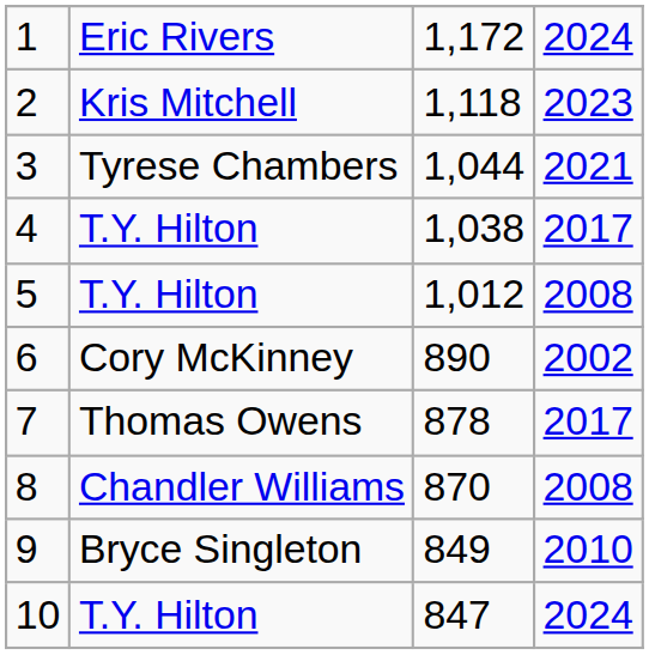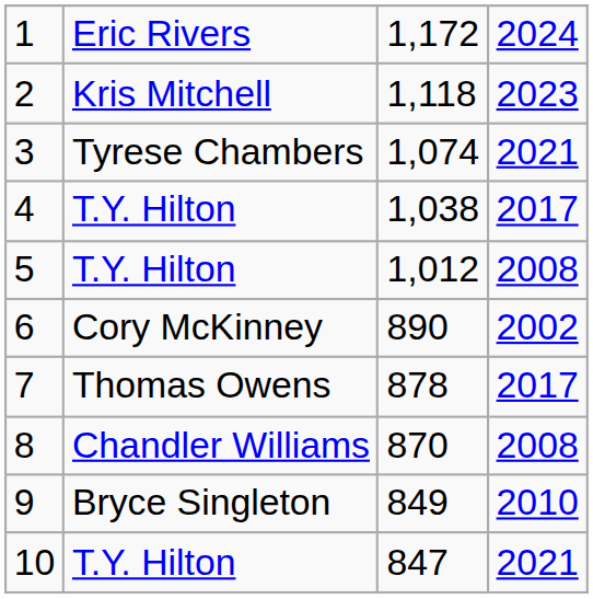 <table class="wikitable">
 <tr>
 </tr>
 <tr>
 <td>1</td>
 <td><a href='#'>Eric Rivers</a></td>
 <td>1,172</td>
 <td><a href='#'>2024</a></td>
 </tr>
 <tr>
 <td>2</td>
 <td><a href='#'>Kris Mitchell</a></td>
 <td>1,118</td>
 <td><a href='#'>2023</a></td>
 </tr>
 <tr>
 <td>3</td>
 <td>Tyrese Chambers</td>
-<td>1,044</td>
+<td>1,074</td>
 <td><a href='#'>2021</a></td>
 </tr>
 <tr>
 <td>4</td>
 <td><a href='#'>T.Y. Hilton</a></td>
 <td>1,038</td>
 <td><a href='#'>2017</a></td>
 </tr>
 <tr>
 <td>5</td>
 <td><a href='#'>T.Y. Hilton</a></td>
 <td>1,012</td>
 <td><a href='#'>2008</a></td>
 </tr>
 <tr>
 <td>6</td>
 <td>Cory McKinney</td>
 <td>890</td>
 <td><a href='#'>2002</a></td>
 </tr>
 <tr>
 <td>7</td>
 <td>Thomas Owens</td>
 <td>878</td>
 <td><a href='#'>2017</a></td>
 </tr>
 <tr>
 <td>8</td>
 <td><a href='#'>Chandler Williams</a></td>
 <td>870</td>
 <td><a href='#'>2008</a></td>
 </tr>
 <tr>
 <td>9</td>
 <td>Bryce Singleton</td>
 <td>849</td>
 <td><a href='#'>2010</a></td>
 </tr>
 <tr>
 <td>10</td>
 <td><a href='#'>T.Y. Hilton</a></td>
 <td>847</td>
-<td><a href='#'>2024</a></td>
+<td><a href='#'>2021</a></td>
 </tr>
 </table>
